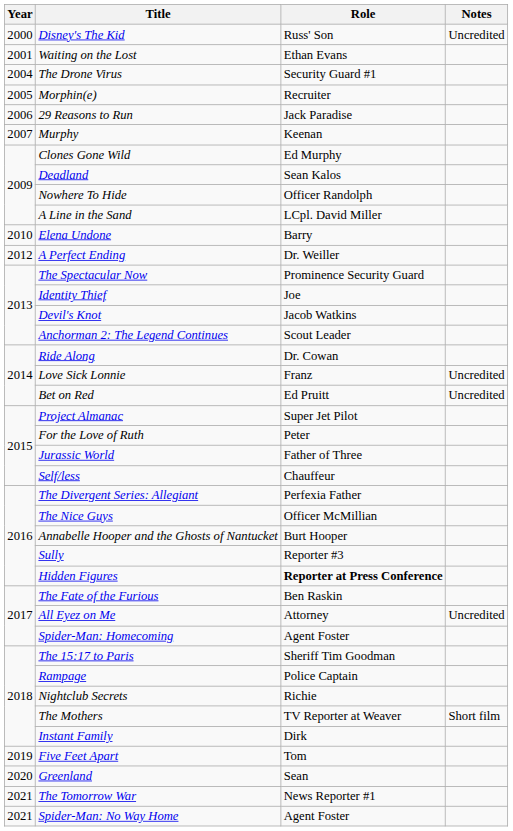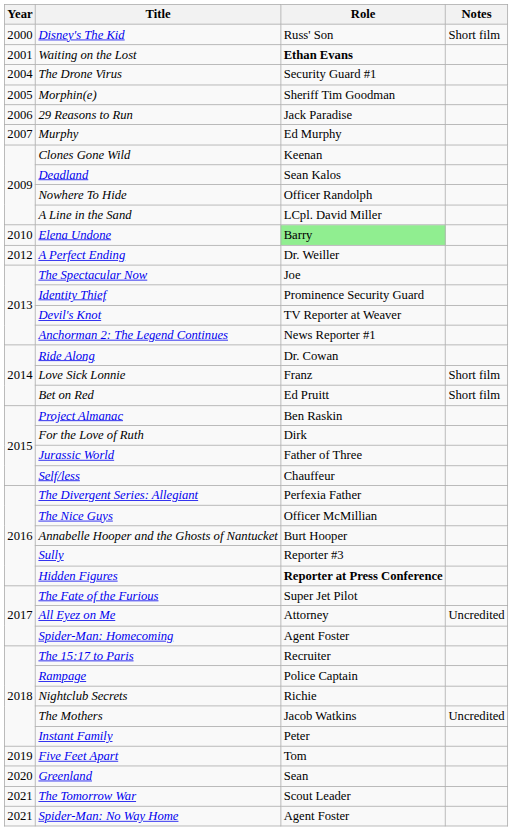 <table class="wikitable unsortable">
 <tr>
 <th>Year</th>
 <th>Title</th>
 <th>Role</th>
 <th>Notes</th>
 </tr>
 <tr>
 <td>2000</td>
 <td><em><a href='#'>Disney's The Kid</a></em></td>
 <td>Russ' Son</td>
-<td>Uncredited</td>
+<td>Short film</td>
 </tr>
 <tr>
 <td>2001</td>
 <td><em>Waiting on the Lost</em></td>
-<td>Ethan Evans</td>
+<td><strong>Ethan Evans</strong></td>
 <td></td>
 </tr>
 <tr>
 <td>2004</td>
 <td><em>The Drone Virus</em></td>
 <td>Security Guard #1</td>
 <td></td>
 </tr>
 <tr>
 <td>2005</td>
 <td><em>Morphin(e)</em></td>
-<td>Recruiter</td>
+<td>Sheriff Tim Goodman</td>
 <td></td>
 </tr>
 <tr>
 <td>2006</td>
 <td><em>29 Reasons to Run</em></td>
 <td>Jack Paradise</td>
 <td></td>
 </tr>
 <tr>
 <td>2007</td>
 <td><em>Murphy</em></td>
-<td>Keenan</td>
+<td>Ed Murphy</td>
 <td></td>
 </tr>
 <tr>
 <td rowspan="4">2009</td>
 <td><em>Clones Gone Wild</em></td>
-<td>Ed Murphy</td>
+<td>Keenan</td>
 <td></td>
 </tr>
 <tr>
 <td><em><a href='#'>Deadland</a></em></td>
 <td>Sean Kalos</td>
 <td></td>
 </tr>
 <tr>
 <td><em>Nowhere To Hide</em></td>
 <td>Officer Randolph</td>
 <td></td>
 </tr>
 <tr>
 <td><em>A Line in the Sand</em></td>
 <td>LCpl. David Miller</td>
 <td></td>
 </tr>
 <tr>
 <td>2010</td>
 <td><em><a href='#'>Elena Undone</a></em></td>
-<td>Barry</td>
+<td style="background: lightgreen;">Barry</td>
 <td></td>
 </tr>
 <tr>
 <td>2012</td>
 <td><em><a href='#'>A Perfect Ending</a></em></td>
 <td>Dr. Weiller</td>
 <td></td>
 </tr>
 <tr>
 <td rowspan="4">2013</td>
 <td><em><a href='#'>The Spectacular Now</a></em></td>
+<td>Joe</td>
+<td></td>
+</tr>
+<tr>
+<td><em><a href='#'>Identity Thief</a></em></td>
 <td>Prominence Security Guard</td>
 <td></td>
 </tr>
 <tr>
-<td><em><a href='#'>Identity Thief</a></em></td>
-<td>Joe</td>
-<td></td>
-</tr>
-<tr>
 <td><em><a href='#'>Devil's Knot</a></em></td>
-<td>Jacob Watkins</td>
+<td>TV Reporter at Weaver</td>
 <td></td>
 </tr>
 <tr>
 <td><em><a href='#'>Anchorman 2: The Legend Continues</a></em></td>
-<td>Scout Leader</td>
+<td>News Reporter #1</td>
 <td></td>
 </tr>
 <tr>
 <td rowspan="3">2014</td>
 <td><em><a href='#'>Ride Along</a></em></td>
 <td>Dr. Cowan</td>
 <td></td>
 </tr>
 <tr>
 <td><em>Love Sick Lonnie</em></td>
 <td>Franz</td>
-<td>Uncredited</td>
+<td>Short film</td>
 </tr>
 <tr>
 <td><em>Bet on Red</em></td>
 <td>Ed Pruitt</td>
-<td>Uncredited</td>
+<td>Short film</td>
 </tr>
 <tr>
 <td rowspan="4">2015</td>
 <td><em><a href='#'>Project Almanac</a></em></td>
-<td>Super Jet Pilot</td>
+<td>Ben Raskin</td>
 <td></td>
 </tr>
 <tr>
 <td><em>For the Love of Ruth</em></td>
-<td>Peter</td>
+<td>Dirk</td>
 <td></td>
 </tr>
 <tr>
 <td><em><a href='#'>Jurassic World</a></em></td>
 <td>Father of Three</td>
 <td></td>
 </tr>
 <tr>
 <td><em><a href='#'>Self/less</a></em></td>
 <td>Chauffeur</td>
 <td></td>
 </tr>
 <tr>
 <td rowspan="5">2016</td>
 <td><em><a href='#'>The Divergent Series: Allegiant</a></em></td>
 <td>Perfexia Father</td>
 <td></td>
 </tr>
 <tr>
 <td><em><a href='#'>The Nice Guys</a></em></td>
 <td>Officer McMillian</td>
 <td></td>
 </tr>
 <tr>
 <td><em>Annabelle Hooper and the Ghosts of Nantucket</em></td>
 <td>Burt Hooper</td>
 <td></td>
 </tr>
 <tr>
 <td><em><a href='#'>Sully</a></em></td>
 <td>Reporter #3</td>
 <td></td>
 </tr>
 <tr>
 <td><em><a href='#'>Hidden Figures</a></em></td>
 <td><strong>Reporter at Press Conference</strong></td>
 <td></td>
 </tr>
 <tr>
 <td rowspan="3">2017</td>
 <td><em><a href='#'>The Fate of the Furious</a></em></td>
-<td>Ben Raskin</td>
+<td>Super Jet Pilot</td>
 <td></td>
 </tr>
 <tr>
 <td><em><a href='#'>All Eyez on Me</a></em></td>
 <td>Attorney</td>
 <td>Uncredited</td>
 </tr>
 <tr>
 <td><em><a href='#'>Spider-Man: Homecoming</a></em></td>
 <td>Agent Foster</td>
 <td></td>
 </tr>
 <tr>
 <td rowspan="5">2018</td>
 <td><em><a href='#'>The 15:17 to Paris</a></em></td>
-<td>Sheriff Tim Goodman</td>
+<td>Recruiter</td>
 <td></td>
 </tr>
 <tr>
 <td><em><a href='#'>Rampage</a></em></td>
 <td>Police Captain</td>
 <td></td>
 </tr>
 <tr>
 <td><em>Nightclub Secrets</em></td>
 <td>Richie</td>
 <td></td>
 </tr>
 <tr>
 <td><em>The Mothers </em></td>
-<td>TV Reporter at Weaver</td>
-<td>Short film</td>
+<td>Jacob Watkins</td>
+<td>Uncredited</td>
 </tr>
 <tr>
 <td><em><a href='#'>Instant Family</a></em></td>
-<td>Dirk</td>
+<td>Peter</td>
 <td></td>
 </tr>
 <tr>
 <td>2019</td>
 <td><em><a href='#'>Five Feet Apart</a></em></td>
 <td>Tom</td>
 <td></td>
 </tr>
 <tr>
 <td>2020</td>
 <td><em><a href='#'>Greenland</a></em></td>
 <td>Sean</td>
 <td></td>
 </tr>
 <tr>
 <td>2021</td>
 <td><em><a href='#'>The Tomorrow War</a></em></td>
-<td>News Reporter #1</td>
+<td>Scout Leader</td>
 <td></td>
 </tr>
 <tr>
 <td>2021</td>
 <td><em><a href='#'>Spider-Man: No Way Home</a></em></td>
 <td>Agent Foster</td>
 <td></td>
 </tr>
 </table>
